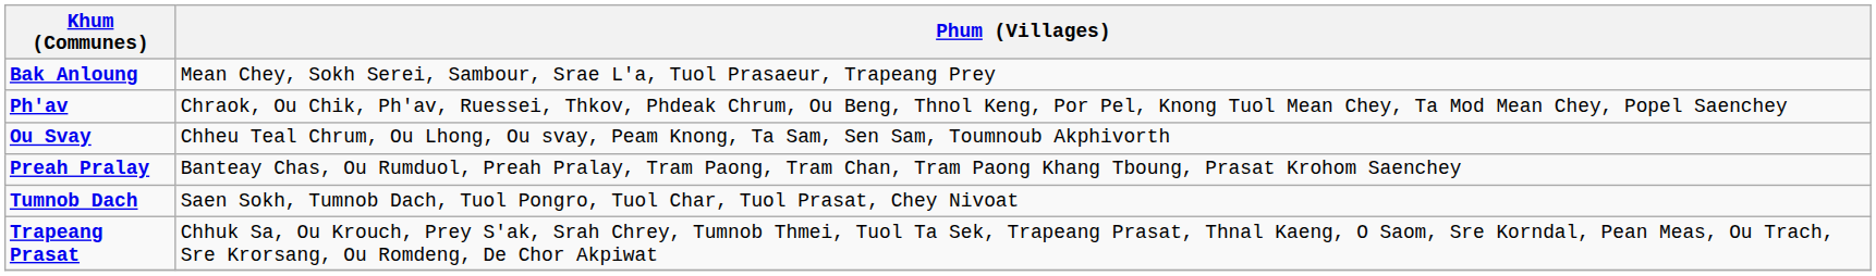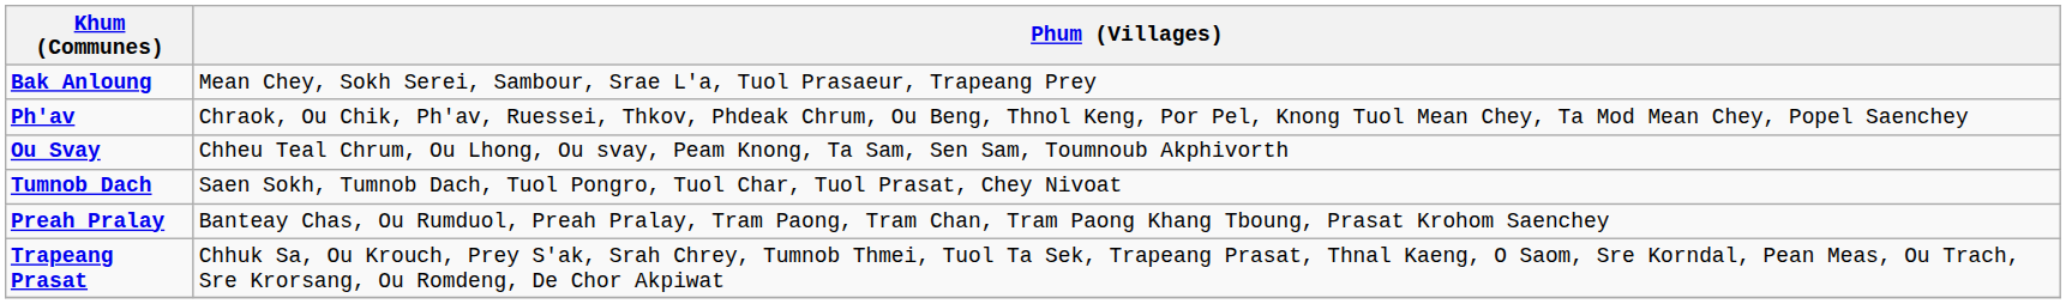 <table class="wikitable">
 <tr>
 <th><a href='#'>Khum</a> (Communes)</th>
 <th><a href='#'>Phum</a> (Villages)</th>
 </tr>
 <tr>
 <td><strong><a href='#'>Bak Anloung</a></strong></td>
 <td>Mean Chey, Sokh Serei, Sambour, Srae L'a, Tuol Prasaeur, Trapeang Prey</td>
 </tr>
 <tr>
 <td><strong><a href='#'>Ph'av</a></strong></td>
 <td>Chraok, Ou Chik, Ph'av, Ruessei, Thkov, Phdeak Chrum, Ou Beng, Thnol Keng, Por Pel, Knong Tuol Mean Chey, Ta Mod Mean Chey, Popel Saenchey</td>
 </tr>
 <tr>
 <td><strong><a href='#'>Ou Svay</a></strong></td>
 <td>Chheu Teal Chrum, Ou Lhong, Ou svay, Peam Knong, Ta Sam, Sen Sam, Toumnoub Akphivorth</td>
 </tr>
 <tr>
+<td><strong><a href='#'>Tumnob Dach</a></strong></td>
+<td>Saen Sokh, Tumnob Dach, Tuol Pongro, Tuol Char, Tuol Prasat, Chey Nivoat</td>
+</tr>
+<tr>
 <td><strong><a href='#'>Preah Pralay</a></strong></td>
 <td>Banteay Chas, Ou Rumduol, Preah Pralay, Tram Paong, Tram Chan, Tram Paong Khang Tboung, Prasat Krohom Saenchey</td>
-</tr>
-<tr>
-<td><strong><a href='#'>Tumnob Dach</a></strong></td>
-<td>Saen Sokh, Tumnob Dach, Tuol Pongro, Tuol Char, Tuol Prasat, Chey Nivoat</td>
 </tr>
 <tr>
 <td><strong><a href='#'>Trapeang Prasat</a></strong></td>
 <td>Chhuk Sa, Ou Krouch, Prey S'ak, Srah Chrey, Tumnob Thmei, Tuol Ta Sek, Trapeang Prasat, Thnal Kaeng, O Saom, Sre Korndal, Pean Meas, Ou Trach, Sre Krorsang, Ou Romdeng, De Chor Akpiwat</td>
 </tr>
 <tr>
 </tr>
 </table>
